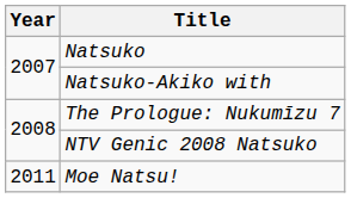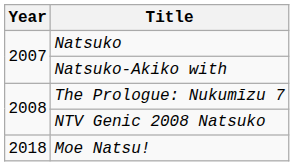 <table class="wikitable">
 <tr>
 <th>Year</th>
 <th>Title</th>
 </tr>
 <tr>
 <td rowspan="2">2007</td>
 <td><em>Natsuko</em></td>
 </tr>
 <tr>
 <td><em>Natsuko-Akiko with</em></td>
 </tr>
 <tr>
 <td rowspan="2">2008</td>
 <td><em>The Prologue: Nukumīzu 7</em></td>
 </tr>
 <tr>
 <td><em>NTV Genic 2008 Natsuko</em></td>
 </tr>
 <tr>
-<td>2011</td>
+<td>2018</td>
 <td><em>Moe Natsu!</em></td>
 </tr>
 </table>
